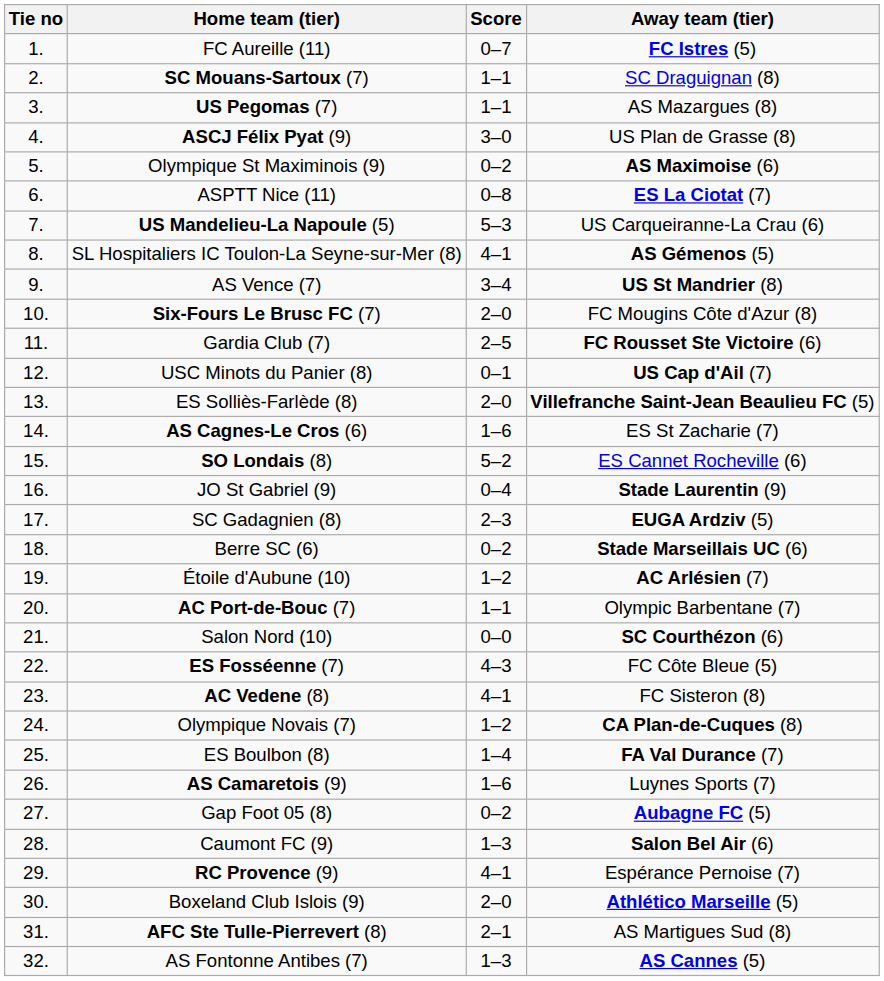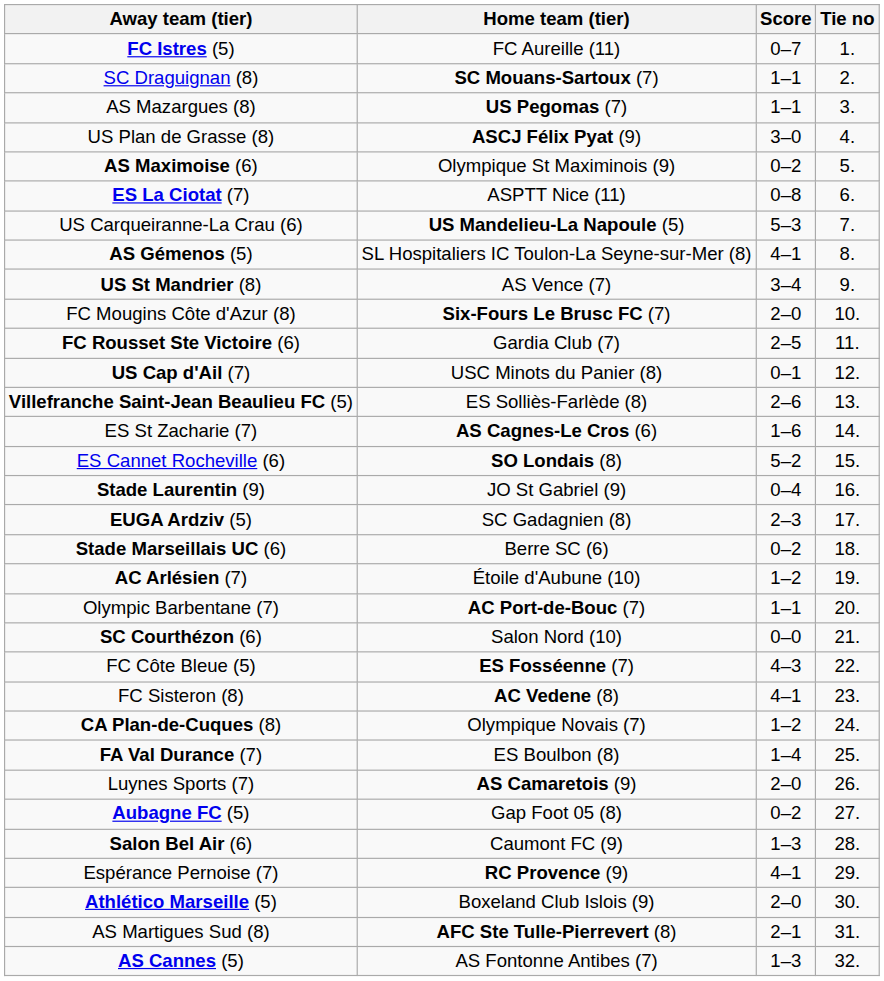 <table class="wikitable" style="text-align: center">
 <tr>
-<th>Tie no</th>
+<th>Away team (tier)</th>
 <th>Home team (tier)</th>
 <th>Score</th>
-<th>Away team (tier)</th>
+<th>Tie no</th>
 </tr>
 <tr>
-<td>1.</td>
+<td><strong><a href='#'>FC Istres</a></strong> (5)</td>
 <td>FC Aureille (11)</td>
 <td>0–7</td>
-<td><strong><a href='#'>FC Istres</a></strong> (5)</td>
+<td>1.</td>
 </tr>
 <tr>
-<td>2.</td>
+<td><a href='#'>SC Draguignan</a> (8)</td>
 <td><strong>SC Mouans-Sartoux</strong> (7)</td>
 <td>1–1 </td>
-<td><a href='#'>SC Draguignan</a> (8)</td>
+<td>2.</td>
 </tr>
 <tr>
-<td>3.</td>
+<td>AS Mazargues (8)</td>
 <td><strong>US Pegomas</strong> (7)</td>
 <td>1–1 </td>
-<td>AS Mazargues (8)</td>
+<td>3.</td>
 </tr>
 <tr>
-<td>4.</td>
+<td>US Plan de Grasse (8)</td>
 <td><strong>ASCJ Félix Pyat</strong> (9)</td>
 <td>3–0</td>
-<td>US Plan de Grasse (8)</td>
+<td>4.</td>
 </tr>
 <tr>
-<td>5.</td>
+<td><strong>AS Maximoise</strong> (6)</td>
 <td>Olympique St Maximinois (9)</td>
 <td>0–2</td>
-<td><strong>AS Maximoise</strong> (6)</td>
+<td>5.</td>
 </tr>
 <tr>
-<td>6.</td>
+<td><strong><a href='#'>ES La Ciotat</a></strong> (7)</td>
 <td>ASPTT Nice (11)</td>
 <td>0–8</td>
-<td><strong><a href='#'>ES La Ciotat</a></strong> (7)</td>
+<td>6.</td>
 </tr>
 <tr>
-<td>7.</td>
+<td>US Carqueiranne-La Crau (6)</td>
 <td><strong>US Mandelieu-La Napoule</strong> (5)</td>
 <td>5–3</td>
-<td>US Carqueiranne-La Crau (6)</td>
+<td>7.</td>
 </tr>
 <tr>
-<td>8.</td>
+<td><strong>AS Gémenos</strong> (5)</td>
 <td>SL Hospitaliers IC Toulon-La Seyne-sur-Mer (8)</td>
 <td>4–1</td>
-<td><strong>AS Gémenos</strong> (5)</td>
+<td>8.</td>
 </tr>
 <tr>
-<td>9.</td>
+<td><strong>US St Mandrier</strong> (8)</td>
 <td>AS Vence (7)</td>
 <td>3–4</td>
-<td><strong>US St Mandrier</strong> (8)</td>
+<td>9.</td>
 </tr>
 <tr>
-<td>10.</td>
+<td>FC Mougins Côte d'Azur (8)</td>
 <td><strong>Six-Fours Le Brusc FC</strong> (7)</td>
 <td>2–0</td>
-<td>FC Mougins Côte d'Azur (8)</td>
+<td>10.</td>
 </tr>
 <tr>
-<td>11.</td>
+<td><strong>FC Rousset Ste Victoire</strong> (6)</td>
 <td>Gardia Club (7)</td>
 <td>2–5 </td>
-<td><strong>FC Rousset Ste Victoire</strong> (6)</td>
+<td>11.</td>
 </tr>
 <tr>
-<td>12.</td>
+<td><strong>US Cap d'Ail</strong> (7)</td>
 <td>USC Minots du Panier (8)</td>
 <td>0–1</td>
-<td><strong>US Cap d'Ail</strong> (7)</td>
+<td>12.</td>
 </tr>
 <tr>
+<td><strong>Villefranche Saint-Jean Beaulieu FC</strong> (5)</td>
+<td>ES Solliès-Farlède (8)</td>
+<td>2–6</td>
 <td>13.</td>
-<td>ES Solliès-Farlède (8)</td>
-<td>2–0</td>
-<td><strong>Villefranche Saint-Jean Beaulieu FC</strong> (5)</td>
 </tr>
 <tr>
-<td>14.</td>
+<td>ES St Zacharie (7)</td>
 <td><strong>AS Cagnes-Le Cros</strong> (6)</td>
 <td>1–6 </td>
-<td>ES St Zacharie (7)</td>
+<td>14.</td>
 </tr>
 <tr>
-<td>15.</td>
+<td><a href='#'>ES Cannet Rocheville</a> (6)</td>
 <td><strong>SO Londais</strong> (8)</td>
 <td>5–2</td>
-<td><a href='#'>ES Cannet Rocheville</a> (6)</td>
+<td>15.</td>
 </tr>
 <tr>
-<td>16.</td>
+<td><strong>Stade Laurentin</strong> (9)</td>
 <td>JO St Gabriel (9)</td>
 <td>0–4</td>
-<td><strong>Stade Laurentin</strong> (9)</td>
+<td>16.</td>
 </tr>
 <tr>
-<td>17.</td>
+<td><strong>EUGA Ardziv</strong> (5)</td>
 <td>SC Gadagnien (8)</td>
 <td>2–3</td>
-<td><strong>EUGA Ardziv</strong> (5)</td>
+<td>17.</td>
 </tr>
 <tr>
-<td>18.</td>
+<td><strong>Stade Marseillais UC</strong> (6)</td>
 <td>Berre SC (6)</td>
 <td>0–2</td>
-<td><strong>Stade Marseillais UC</strong> (6)</td>
+<td>18.</td>
 </tr>
 <tr>
-<td>19.</td>
+<td><strong>AC Arlésien</strong> (7)</td>
 <td>Étoile d'Aubune (10)</td>
 <td>1–2</td>
-<td><strong>AC Arlésien</strong> (7)</td>
+<td>19.</td>
 </tr>
 <tr>
-<td>20.</td>
+<td>Olympic Barbentane (7)</td>
 <td><strong>AC Port-de-Bouc</strong> (7)</td>
 <td>1–1 </td>
-<td>Olympic Barbentane (7)</td>
+<td>20.</td>
 </tr>
 <tr>
-<td>21.</td>
+<td><strong>SC Courthézon</strong> (6)</td>
 <td>Salon Nord (10)</td>
 <td>0–0 </td>
-<td><strong>SC Courthézon</strong> (6)</td>
+<td>21.</td>
 </tr>
 <tr>
-<td>22.</td>
+<td>FC Côte Bleue (5)</td>
 <td><strong>ES Fosséenne</strong> (7)</td>
 <td>4–3 </td>
-<td>FC Côte Bleue (5)</td>
+<td>22.</td>
 </tr>
 <tr>
-<td>23.</td>
+<td>FC Sisteron (8)</td>
 <td><strong>AC Vedene</strong> (8)</td>
 <td>4–1</td>
-<td>FC Sisteron (8)</td>
+<td>23.</td>
 </tr>
 <tr>
-<td>24.</td>
+<td><strong>CA Plan-de-Cuques</strong> (8)</td>
 <td>Olympique Novais (7)</td>
 <td>1–2</td>
-<td><strong>CA Plan-de-Cuques</strong> (8)</td>
+<td>24.</td>
 </tr>
 <tr>
-<td>25.</td>
+<td><strong>FA Val Durance</strong> (7)</td>
 <td>ES Boulbon (8)</td>
 <td>1–4</td>
-<td><strong>FA Val Durance</strong> (7)</td>
+<td>25.</td>
 </tr>
 <tr>
+<td>Luynes Sports (7)</td>
+<td><strong>AS Camaretois</strong> (9)</td>
+<td>2–0</td>
 <td>26.</td>
-<td><strong>AS Camaretois</strong> (9)</td>
-<td>1–6 </td>
-<td>Luynes Sports (7)</td>
 </tr>
 <tr>
-<td>27.</td>
+<td><strong><a href='#'>Aubagne FC</a></strong> (5)</td>
 <td>Gap Foot 05 (8)</td>
 <td>0–2</td>
-<td><strong><a href='#'>Aubagne FC</a></strong> (5)</td>
+<td>27.</td>
 </tr>
 <tr>
-<td>28.</td>
+<td><strong>Salon Bel Air</strong> (6)</td>
 <td>Caumont FC (9)</td>
 <td>1–3</td>
-<td><strong>Salon Bel Air</strong> (6)</td>
+<td>28.</td>
 </tr>
 <tr>
-<td>29.</td>
+<td>Espérance Pernoise (7)</td>
 <td><strong>RC Provence</strong> (9)</td>
 <td>4–1</td>
-<td>Espérance Pernoise (7)</td>
+<td>29.</td>
 </tr>
 <tr>
-<td>30.</td>
+<td><strong><a href='#'>Athlético Marseille</a></strong> (5)</td>
 <td>Boxeland Club Islois (9)</td>
 <td>2–0</td>
-<td><strong><a href='#'>Athlético Marseille</a></strong> (5)</td>
+<td>30.</td>
 </tr>
 <tr>
-<td>31.</td>
+<td>AS Martigues Sud (8)</td>
 <td><strong>AFC Ste Tulle-Pierrevert</strong> (8)</td>
 <td>2–1</td>
-<td>AS Martigues Sud (8)</td>
+<td>31.</td>
 </tr>
 <tr>
-<td>32.</td>
+<td><strong><a href='#'>AS Cannes</a></strong> (5)</td>
 <td>AS Fontonne Antibes (7)</td>
 <td>1–3</td>
-<td><strong><a href='#'>AS Cannes</a></strong> (5)</td>
+<td>32.</td>
 </tr>
 </table>
